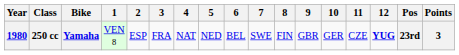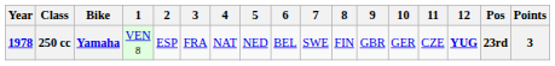 <table class="wikitable" style="text-align:center; font-size:95%">
 <tr>
 <th>Year</th>
 <th>Class</th>
 <th>Bike</th>
 <th>1</th>
 <th>2</th>
 <th>3</th>
 <th>4</th>
 <th>5</th>
 <th>6</th>
 <th>7</th>
 <th>8</th>
 <th>9</th>
 <th>10</th>
 <th>11</th>
 <th>12</th>
 <th>Pos</th>
 <th>Points</th>
 </tr>
 <tr>
-<th><a href='#'>1980</a></th>
+<th><a href='#'>1978</a></th>
 <th>250 cc</th>
 <th><a href='#'>Yamaha</a></th>
 <td style="background-color:#dfffdf"><a href='#'>VEN</a><br><small>8</small></td>
 <td><a href='#'>ESP</a></td>
 <td><a href='#'>FRA</a></td>
 <td><a href='#'>NAT</a></td>
 <td><a href='#'>NED</a></td>
 <td><a href='#'>BEL</a></td>
 <td><a href='#'>SWE</a></td>
 <td><a href='#'>FIN</a></td>
 <td><a href='#'>GBR</a></td>
 <td><a href='#'>GER</a></td>
 <td><a href='#'>CZE</a></td>
 <td><strong><a href='#'>YUG</a></strong></td>
 <th>23rd</th>
 <th>3</th>
 </tr>
 </table>
